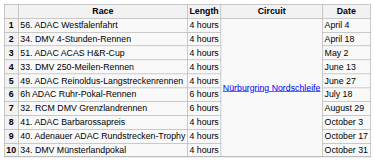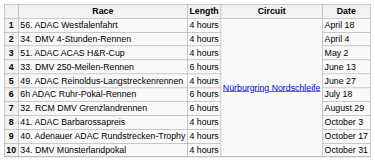 <table class="wikitable" style="font-size: 90%;">
 <tr>
 <th></th>
 <th>Race</th>
 <th>Length</th>
 <th>Circuit</th>
 <th>Date</th>
 </tr>
 <tr>
 <th>1</th>
 <td>56. ADAC Westfalenfahrt</td>
 <td align=center>4 hours</td>
 <td rowspan=10> <a href='#'>Nürburgring Nordschleife</a></td>
-<td>April 4</td>
+<td>April 18</td>
 </tr>
 <tr>
 <th>2</th>
 <td>34. DMV 4-Stunden-Rennen</td>
 <td align=center>4 hours</td>
-<td>April 18</td>
+<td>April 4</td>
 </tr>
 <tr>
 <th>3</th>
 <td>51. ADAC ACAS H&R-Cup</td>
 <td align=center>4 hours</td>
 <td>May 2</td>
 </tr>
 <tr>
 <th>4</th>
 <td>33. DMV 250-Meilen-Rennen</td>
-<td align=center>4 hours</td>
+<td align=center>6 hours</td>
 <td>June 13</td>
 </tr>
 <tr>
 <th>5</th>
 <td>49. ADAC Reinoldus-Langstreckenrennen</td>
 <td align=center>4 hours</td>
 <td>June 27</td>
 </tr>
 <tr>
 <th>6</th>
 <td>6h ADAC Ruhr-Pokal-Rennen</td>
 <td align=center>6 hours</td>
 <td>July 18</td>
 </tr>
 <tr>
 <th>7</th>
 <td>32. RCM DMV Grenzlandrennen</td>
 <td align=center>6 hours</td>
 <td>August 29</td>
 </tr>
 <tr>
 <th>8</th>
 <td>41. ADAC Barbarossapreis</td>
 <td align=center>4 hours</td>
 <td>October 3</td>
 </tr>
 <tr>
 <th>9</th>
 <td>40. Adenauer ADAC Rundstrecken-Trophy</td>
 <td align=center>4 hours</td>
 <td>October 17</td>
 </tr>
 <tr>
 <th>10</th>
 <td>34. DMV Münsterlandpokal</td>
 <td align=center>4 hours</td>
 <td>October 31</td>
 </tr>
 <tr>
 </tr>
 </table>
